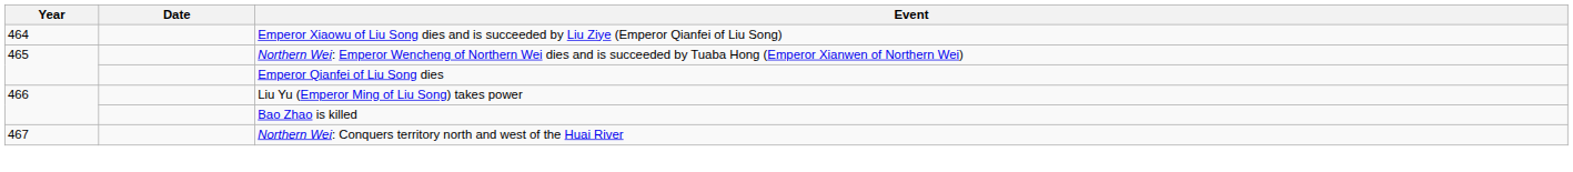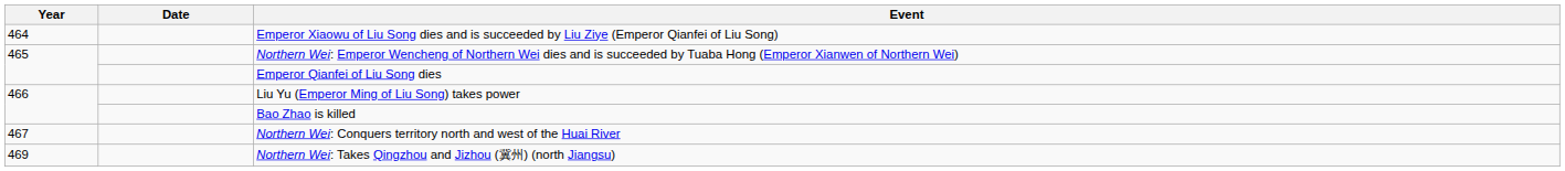 <table class="wikitable" style="width:100%;">
 <tr>
 <th style="width:6%">Year</th>
 <th style="width:10%">Date</th>
 <th>Event</th>
 </tr>
 <tr>
 <td>464</td>
 <td></td>
 <td><a href='#'>Emperor Xiaowu of Liu Song</a> dies and is succeeded by <a href='#'>Liu Ziye</a> (Emperor Qianfei of Liu Song)</td>
 </tr>
 <tr>
 <td rowspan="2" style="vertical-align:top;">465</td>
 <td></td>
 <td><em><a href='#'>Northern Wei</a></em>: <a href='#'>Emperor Wencheng of Northern Wei</a> dies and is succeeded by Tuaba Hong (<a href='#'>Emperor Xianwen of Northern Wei</a>)</td>
 </tr>
 <tr>
 <td></td>
 <td><a href='#'>Emperor Qianfei of Liu Song</a> dies</td>
 </tr>
 <tr>
 <td rowspan="2" style="vertical-align:top;">466</td>
 <td></td>
 <td>Liu Yu (<a href='#'>Emperor Ming of Liu Song</a>) takes power</td>
 </tr>
 <tr>
 <td></td>
 <td><a href='#'>Bao Zhao</a> is killed</td>
 </tr>
 <tr>
 <td>467</td>
 <td></td>
 <td><em><a href='#'>Northern Wei</a></em>: Conquers territory north and west of the <a href='#'>Huai River</a></td>
 </tr>
+<tr>
+<td>469</td>
+<td></td>
+<td><em><a href='#'>Northern Wei</a></em>: Takes <a href='#'>Qingzhou</a> and <a href='#'>Jizhou</a> (冀州) (north <a href='#'>Jiangsu</a>)</td>
+</tr>
 </table>
